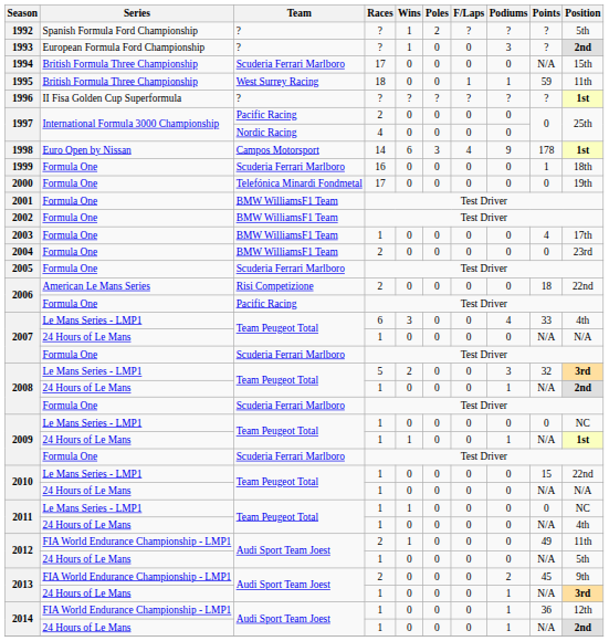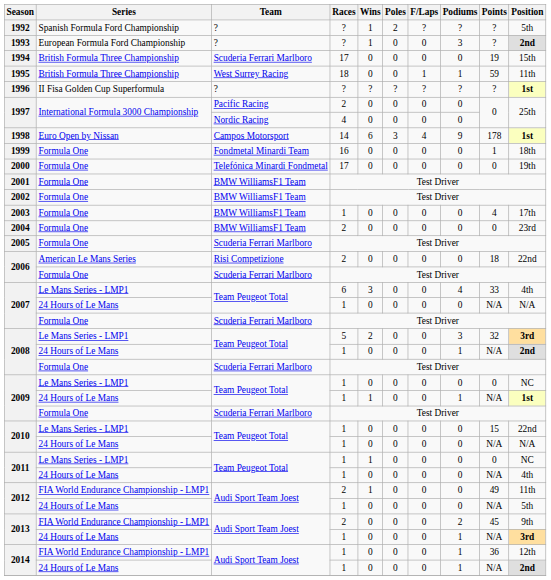 <table class="wikitable" style="font-size: 90%; text-align:center">
 <tr>
 <th>Season</th>
 <th>Series</th>
 <th>Team</th>
 <th>Races</th>
 <th>Wins</th>
 <th>Poles</th>
 <th>F/Laps</th>
 <th>Podiums</th>
 <th>Points</th>
 <th>Position</th>
 </tr>
 <tr>
 <th>1992</th>
 <td align=left nowrap>Spanish Formula Ford Championship</td>
 <td align=left nowrap>?</td>
 <td>?</td>
 <td>1</td>
 <td>2</td>
 <td>?</td>
 <td>?</td>
 <td>?</td>
 <td>5th</td>
 </tr>
 <tr>
 <th>1993</th>
 <td align=left nowrap>European Formula Ford Championship</td>
 <td align=left nowrap>?</td>
 <td>?</td>
 <td>1</td>
 <td>0</td>
 <td>0</td>
 <td>3</td>
 <td>?</td>
 <th style="background:#DFDFDF;">2nd</th>
 </tr>
 <tr>
 <th>1994</th>
 <td align=left nowrap><a href='#'>British Formula Three Championship</a></td>
 <td align=left nowrap><a href='#'>Scuderia Ferrari Marlboro</a></td>
 <td>17</td>
 <td>0</td>
 <td>0</td>
 <td>0</td>
 <td>0</td>
-<td>N/A</td>
+<td>19</td>
 <td>15th</td>
 </tr>
 <tr>
 <th>1995</th>
 <td align=left nowrap><a href='#'>British Formula Three Championship</a></td>
 <td align=left nowrap><a href='#'>West Surrey Racing</a></td>
 <td>18</td>
 <td>0</td>
 <td>0</td>
 <td>1</td>
 <td>1</td>
 <td>59</td>
 <td>11th</td>
 </tr>
 <tr>
 <th>1996</th>
 <td align=left nowrap>II Fisa Golden Cup Superformula</td>
 <td align=left nowrap>?</td>
 <td>?</td>
 <td>?</td>
 <td>?</td>
 <td>?</td>
 <td>?</td>
 <td>?</td>
 <th style="background:#FBFFBF">1st</th>
 </tr>
 <tr>
 <th rowspan=2>1997</th>
 <td align=left nowrap rowspan=2><a href='#'>International Formula 3000 Championship</a></td>
 <td align=left nowrap><a href='#'>Pacific Racing</a></td>
 <td>2</td>
 <td>0</td>
 <td>0</td>
 <td>0</td>
 <td>0</td>
 <td rowspan=2>0</td>
 <td rowspan=2>25th</td>
 </tr>
 <tr>
 <td align=left nowrap><a href='#'>Nordic Racing</a></td>
 <td>4</td>
 <td>0</td>
 <td>0</td>
 <td>0</td>
 <td>0</td>
 </tr>
 <tr>
 <th>1998</th>
 <td align=left nowrap><a href='#'>Euro Open by Nissan</a></td>
 <td align=left nowrap><a href='#'>Campos Motorsport</a></td>
 <td>14</td>
 <td>6</td>
 <td>3</td>
 <td>4</td>
 <td>9</td>
 <td>178</td>
 <th style="background:#FBFFBF">1st</th>
 </tr>
 <tr>
 <th>1999</th>
 <td align=left nowrap><a href='#'>Formula One</a></td>
-<td align=left nowrap><a href='#'>Scuderia Ferrari Marlboro</a></td>
+<td align=left nowrap><a href='#'>Fondmetal Minardi Team</a></td>
 <td>16</td>
 <td>0</td>
 <td>0</td>
 <td>0</td>
 <td>0</td>
 <td>1</td>
 <td>18th</td>
 </tr>
 <tr>
 <th>2000</th>
 <td align=left nowrap><a href='#'>Formula One</a></td>
 <td align=left nowrap><a href='#'>Telefónica Minardi Fondmetal</a></td>
 <td>17</td>
 <td>0</td>
 <td>0</td>
 <td>0</td>
 <td>0</td>
 <td>0</td>
 <td>19th</td>
 </tr>
 <tr>
 <th>2001</th>
 <td align=left nowrap><a href='#'>Formula One</a></td>
 <td align=left nowrap><a href='#'>BMW WilliamsF1 Team</a></td>
 <td colspan=7>Test Driver</td>
 </tr>
 <tr>
 <th>2002</th>
 <td align=left nowrap><a href='#'>Formula One</a></td>
 <td align=left nowrap><a href='#'>BMW WilliamsF1 Team</a></td>
 <td colspan=7>Test Driver</td>
 </tr>
 <tr>
 <th>2003</th>
 <td align=left nowrap><a href='#'>Formula One</a></td>
 <td align=left nowrap><a href='#'>BMW WilliamsF1 Team</a></td>
 <td>1</td>
 <td>0</td>
 <td>0</td>
 <td>0</td>
 <td>0</td>
 <td>4</td>
 <td>17th</td>
 </tr>
 <tr>
 <th>2004</th>
 <td align=left nowrap><a href='#'>Formula One</a></td>
 <td align=left nowrap><a href='#'>BMW WilliamsF1 Team</a></td>
 <td>2</td>
 <td>0</td>
 <td>0</td>
 <td>0</td>
 <td>0</td>
 <td>0</td>
 <td>23rd</td>
 </tr>
 <tr>
 <th>2005</th>
 <td align=left nowrap><a href='#'>Formula One</a></td>
 <td align=left nowrap><a href='#'>Scuderia Ferrari Marlboro</a></td>
 <td colspan=7>Test Driver</td>
 </tr>
 <tr>
 <th rowspan=2>2006</th>
 <td align=left nowrap><a href='#'>American Le Mans Series</a></td>
 <td align=left nowrap><a href='#'>Risi Competizione</a></td>
 <td>2</td>
 <td>0</td>
 <td>0</td>
 <td>0</td>
 <td>0</td>
 <td>18</td>
 <td>22nd</td>
 </tr>
 <tr>
 <td align=left nowrap><a href='#'>Formula One</a></td>
-<td align=left nowrap><a href='#'>Pacific Racing</a></td>
+<td align=left nowrap><a href='#'>Scuderia Ferrari Marlboro</a></td>
 <td colspan=7>Test Driver</td>
 </tr>
 <tr>
 <th rowspan=3>2007</th>
 <td align=left nowrap><a href='#'>Le Mans Series - LMP1</a></td>
 <td align=left nowrap rowspan=2><a href='#'>Team Peugeot Total</a></td>
 <td>6</td>
 <td>3</td>
 <td>0</td>
 <td>0</td>
 <td>4</td>
 <td>33</td>
 <td>4th</td>
 </tr>
 <tr>
 <td align=left nowrap><a href='#'>24 Hours of Le Mans</a></td>
 <td>1</td>
 <td>0</td>
 <td>0</td>
 <td>0</td>
 <td>0</td>
 <td>N/A</td>
 <td>N/A</td>
 </tr>
 <tr>
 <td align=left nowrap><a href='#'>Formula One</a></td>
 <td align=left nowrap><a href='#'>Scuderia Ferrari Marlboro</a></td>
 <td colspan=7>Test Driver</td>
 </tr>
 <tr>
 <th rowspan=3>2008</th>
 <td align=left nowrap><a href='#'>Le Mans Series - LMP1</a></td>
 <td align=left nowrap rowspan=2><a href='#'>Team Peugeot Total</a></td>
 <td>5</td>
 <td>2</td>
 <td>0</td>
 <td>0</td>
 <td>3</td>
 <td>32</td>
 <th style="background:#FFDF9F;">3rd</th>
 </tr>
 <tr>
 <td align=left nowrap><a href='#'>24 Hours of Le Mans</a></td>
 <td>1</td>
 <td>0</td>
 <td>0</td>
 <td>0</td>
 <td>1</td>
 <td>N/A</td>
 <th style="background:#DFDFDF;">2nd</th>
 </tr>
 <tr>
 <td align=left nowrap><a href='#'>Formula One</a></td>
 <td align=left nowrap><a href='#'>Scuderia Ferrari Marlboro</a></td>
 <td colspan=7>Test Driver</td>
 </tr>
 <tr>
 <th rowspan=3>2009</th>
 <td align=left nowrap><a href='#'>Le Mans Series - LMP1</a></td>
 <td align=left nowrap rowspan=2><a href='#'>Team Peugeot Total</a></td>
 <td>1</td>
 <td>0</td>
 <td>0</td>
 <td>0</td>
 <td>0</td>
 <td>0</td>
 <td>NC</td>
 </tr>
 <tr>
 <td align=left nowrap><a href='#'>24 Hours of Le Mans</a></td>
 <td>1</td>
 <td>1</td>
 <td>0</td>
 <td>0</td>
 <td>1</td>
 <td>N/A</td>
 <th style="background:#FBFFBF">1st</th>
 </tr>
 <tr>
 <td align=left nowrap><a href='#'>Formula One</a></td>
 <td align=left nowrap><a href='#'>Scuderia Ferrari Marlboro</a></td>
 <td colspan=7>Test Driver</td>
 </tr>
 <tr>
 <th rowspan=2>2010</th>
 <td align=left nowrap><a href='#'>Le Mans Series - LMP1</a></td>
 <td align=left nowrap rowspan=2><a href='#'>Team Peugeot Total</a></td>
 <td>1</td>
 <td>0</td>
 <td>0</td>
 <td>0</td>
 <td>0</td>
 <td>15</td>
 <td>22nd</td>
 </tr>
 <tr>
 <td align=left nowrap><a href='#'>24 Hours of Le Mans</a></td>
 <td>1</td>
 <td>0</td>
 <td>0</td>
 <td>0</td>
 <td>0</td>
 <td>N/A</td>
 <td>N/A</td>
 </tr>
 <tr>
 <th rowspan=2>2011</th>
 <td align=left nowrap><a href='#'>Le Mans Series - LMP1</a></td>
 <td align=left nowrap rowspan=2><a href='#'>Team Peugeot Total</a></td>
 <td>1</td>
 <td>1</td>
 <td>0</td>
 <td>0</td>
 <td>0</td>
 <td>0</td>
 <td>NC</td>
 </tr>
 <tr>
 <td align=left nowrap><a href='#'>24 Hours of Le Mans</a></td>
 <td>1</td>
 <td>0</td>
 <td>0</td>
 <td>0</td>
 <td>0</td>
 <td>N/A</td>
 <td>4th</td>
 </tr>
 <tr>
 <th rowspan=2>2012</th>
 <td align=left nowrap><a href='#'>FIA World Endurance Championship - LMP1</a></td>
 <td align=left nowrap rowspan=2><a href='#'>Audi Sport Team Joest</a></td>
 <td>2</td>
 <td>1</td>
 <td>0</td>
 <td>0</td>
 <td>0</td>
 <td>49</td>
 <td>11th</td>
 </tr>
 <tr>
 <td align=left nowrap><a href='#'>24 Hours of Le Mans</a></td>
 <td>1</td>
 <td>0</td>
 <td>0</td>
 <td>0</td>
 <td>0</td>
 <td>N/A</td>
 <td>5th</td>
 </tr>
 <tr>
 <th rowspan=2>2013</th>
 <td align=left nowrap><a href='#'>FIA World Endurance Championship - LMP1</a></td>
 <td align=left nowrap rowspan=2><a href='#'>Audi Sport Team Joest</a></td>
 <td>2</td>
 <td>0</td>
 <td>0</td>
 <td>0</td>
 <td>2</td>
 <td>45</td>
 <td>9th</td>
 </tr>
 <tr>
 <td align=left nowrap><a href='#'>24 Hours of Le Mans</a></td>
 <td>1</td>
 <td>0</td>
 <td>0</td>
 <td>0</td>
 <td>1</td>
 <td>N/A</td>
 <th style="background:#FFDF9F;">3rd</th>
 </tr>
 <tr>
 <th rowspan=2>2014</th>
 <td align=left nowrap><a href='#'>FIA World Endurance Championship - LMP1</a></td>
 <td align=left nowrap rowspan=2><a href='#'>Audi Sport Team Joest</a></td>
 <td>1</td>
 <td>0</td>
 <td>0</td>
 <td>0</td>
 <td>1</td>
 <td>36</td>
 <td>12th</td>
 </tr>
 <tr>
 <td align=left nowrap><a href='#'>24 Hours of Le Mans</a></td>
 <td>1</td>
 <td>0</td>
 <td>0</td>
 <td>0</td>
 <td>1</td>
 <td>N/A</td>
 <th style="background:#DFDFDF;">2nd</th>
 </tr>
 <tr>
 </tr>
 </table>
